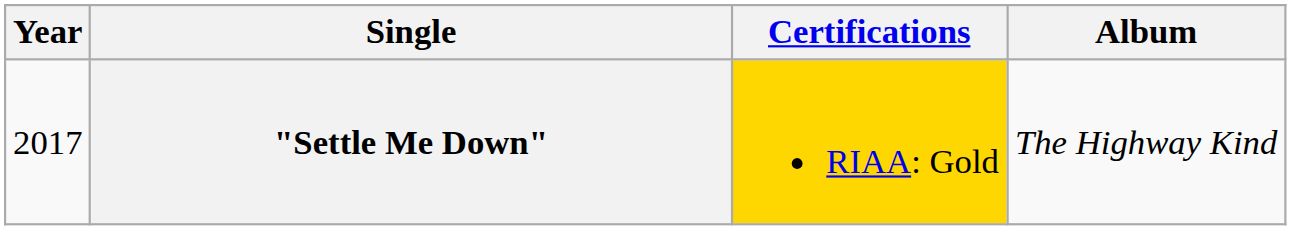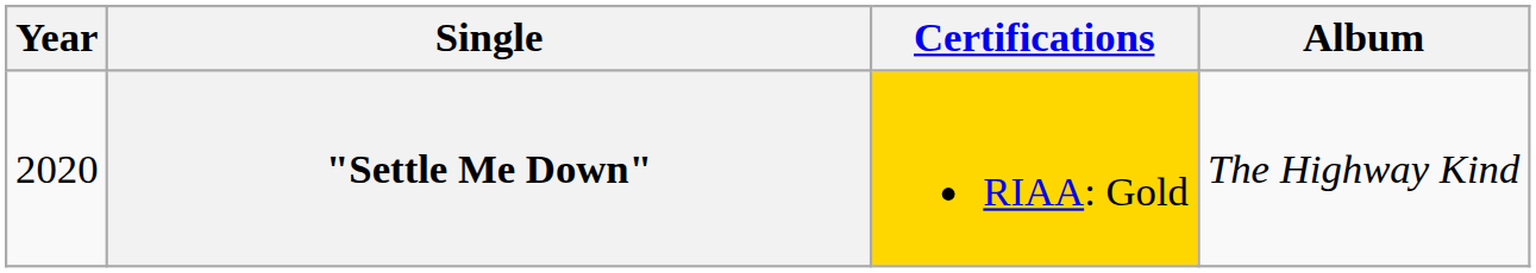 <table class="wikitable plainrowheaders" style="text-align:center;">
 <tr>
 <th>Year</th>
 <th style="width:18em;">Single</th>
 <th><a href='#'>Certifications</a></th>
 <th>Album</th>
 </tr>
 <tr>
-<td>2017</td>
+<td>2020</td>
 <th scope="row">"Settle Me Down"</th>
 <td style="background: gold;"><br><ul><li><a href='#'>RIAA</a>: Gold</li></ul></td>
 <td align="left"><em>The Highway Kind</em></td>
 </tr>
 </table>
